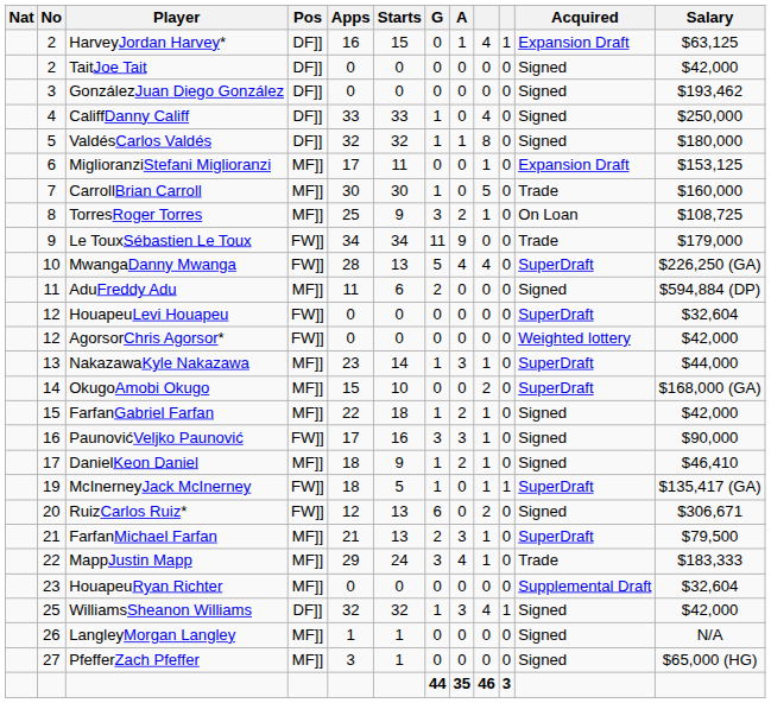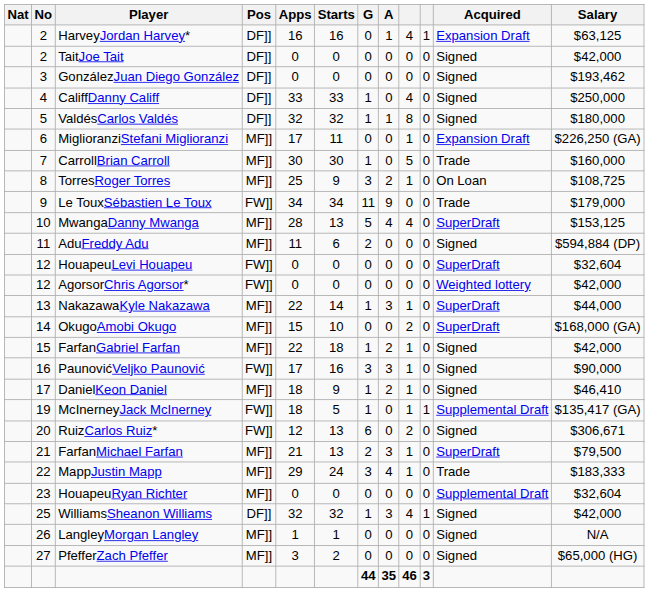 <table class="wikitable sortable">
 <tr>
 <th>Nat</th>
 <th>No</th>
 <th>Player</th>
 <th>Pos</th>
 <th>Apps</th>
 <th>Starts</th>
 <th>G</th>
 <th>A</th>
 <th></th>
 <th></th>
 <th>Acquired</th>
 <th>Salary</th>
 </tr>
 <tr align=center>
 <td></td>
 <td>2</td>
 <td align=left><span>Harvey</span><a href='#'>Jordan Harvey</a>*</td>
 <td [[>DF]]</td>
 <td>16</td>
-<td>15</td>
+<td>16</td>
 <td>0</td>
 <td>1</td>
 <td>4</td>
 <td>1</td>
 <td align=left><a href='#'>Expansion Draft</a></td>
 <td>$63,125</td>
 </tr>
 <tr align=center>
 <td></td>
 <td>2</td>
 <td align=left><span>Tait</span><a href='#'>Joe Tait</a></td>
 <td [[>DF]]</td>
 <td>0</td>
 <td>0</td>
 <td>0</td>
 <td>0</td>
 <td>0</td>
 <td>0</td>
 <td align=left>Signed</td>
 <td>$42,000</td>
 </tr>
 <tr align=center>
 <td></td>
 <td>3</td>
 <td align=left><span>González</span><a href='#'>Juan Diego González</a></td>
 <td [[>DF]]</td>
 <td>0</td>
 <td>0</td>
 <td>0</td>
 <td>0</td>
 <td>0</td>
 <td>0</td>
 <td align=left>Signed</td>
 <td>$193,462</td>
 </tr>
 <tr align=center>
 <td></td>
 <td>4</td>
 <td align=left><span>Califf</span><a href='#'>Danny Califf</a></td>
 <td [[>DF]]</td>
 <td>33</td>
 <td>33</td>
 <td>1</td>
 <td>0</td>
 <td>4</td>
 <td>0</td>
 <td align=left>Signed</td>
 <td>$250,000</td>
 </tr>
 <tr align=center>
 <td></td>
 <td>5</td>
 <td align=left><span>Valdés</span><a href='#'>Carlos Valdés</a></td>
 <td [[>DF]]</td>
 <td>32</td>
 <td>32</td>
 <td>1</td>
 <td>1</td>
 <td>8</td>
 <td>0</td>
 <td align=left>Signed</td>
 <td>$180,000</td>
 </tr>
 <tr align=center>
 <td></td>
 <td>6</td>
 <td align=left><span>Miglioranzi</span><a href='#'>Stefani Miglioranzi</a></td>
 <td [[>MF]]</td>
 <td>17</td>
 <td>11</td>
 <td>0</td>
 <td>0</td>
 <td>1</td>
 <td>0</td>
 <td align=left><a href='#'>Expansion Draft</a></td>
-<td>$153,125</td>
+<td>$226,250 (GA)</td>
 </tr>
 <tr align=center>
 <td></td>
 <td>7</td>
 <td align=left><span>Carroll</span><a href='#'>Brian Carroll</a></td>
 <td [[>MF]]</td>
 <td>30</td>
 <td>30</td>
 <td>1</td>
 <td>0</td>
 <td>5</td>
 <td>0</td>
 <td align=left>Trade</td>
 <td>$160,000</td>
 </tr>
 <tr align=center>
 <td></td>
 <td>8</td>
 <td align=left><span>Torres</span><a href='#'>Roger Torres</a></td>
 <td [[>MF]]</td>
 <td>25</td>
 <td>9</td>
 <td>3</td>
 <td>2</td>
 <td>1</td>
 <td>0</td>
 <td align=left>On Loan</td>
 <td>$108,725</td>
 </tr>
 <tr align=center>
 <td></td>
 <td>9</td>
 <td align=left><span>Le Toux</span><a href='#'>Sébastien Le Toux</a></td>
 <td [[>FW]]</td>
 <td>34</td>
 <td>34</td>
 <td>11</td>
 <td>9</td>
 <td>0</td>
 <td>0</td>
 <td align=left>Trade</td>
 <td>$179,000</td>
 </tr>
 <tr align=center>
 <td></td>
 <td>10</td>
 <td align=left><span>Mwanga</span><a href='#'>Danny Mwanga</a></td>
-<td [[>FW]]</td>
+<td [[>MF]]</td>
 <td>28</td>
 <td>13</td>
 <td>5</td>
 <td>4</td>
 <td>4</td>
 <td>0</td>
 <td align=left><a href='#'>SuperDraft</a></td>
-<td>$226,250 (GA)</td>
+<td>$153,125</td>
 </tr>
 <tr align=center>
 <td></td>
 <td>11</td>
 <td align=left><span>Adu</span><a href='#'>Freddy Adu</a></td>
 <td [[>MF]]</td>
 <td>11</td>
 <td>6</td>
 <td>2</td>
 <td>0</td>
 <td>0</td>
 <td>0</td>
 <td align=left>Signed</td>
 <td>$594,884 (DP)</td>
 </tr>
 <tr align=center>
 <td></td>
 <td>12</td>
 <td align=left><span>Houapeu</span><a href='#'>Levi Houapeu</a></td>
 <td [[>FW]]</td>
 <td>0</td>
 <td>0</td>
 <td>0</td>
 <td>0</td>
 <td>0</td>
 <td>0</td>
 <td align=left><a href='#'>SuperDraft</a></td>
 <td>$32,604</td>
 </tr>
 <tr align=center>
 <td></td>
 <td>12</td>
 <td align=left><span>Agorsor</span><a href='#'>Chris Agorsor</a>*</td>
 <td [[>FW]]</td>
 <td>0</td>
 <td>0</td>
 <td>0</td>
 <td>0</td>
 <td>0</td>
 <td>0</td>
 <td align=left><a href='#'>Weighted lottery</a></td>
 <td>$42,000</td>
 </tr>
 <tr align=center>
 <td></td>
 <td>13</td>
 <td align=left><span>Nakazawa</span><a href='#'>Kyle Nakazawa</a></td>
 <td [[>MF]]</td>
-<td>23</td>
+<td>22</td>
 <td>14</td>
 <td>1</td>
 <td>3</td>
 <td>1</td>
 <td>0</td>
 <td align=left><a href='#'>SuperDraft</a></td>
 <td>$44,000</td>
 </tr>
 <tr align=center>
 <td></td>
 <td>14</td>
 <td align=left><span>Okugo</span><a href='#'>Amobi Okugo</a></td>
 <td [[>MF]]</td>
 <td>15</td>
 <td>10</td>
 <td>0</td>
 <td>0</td>
 <td>2</td>
 <td>0</td>
 <td align=left><a href='#'>SuperDraft</a></td>
 <td>$168,000 (GA)</td>
 </tr>
 <tr align=center>
 <td></td>
 <td>15</td>
 <td align=left><span>Farfan</span><a href='#'>Gabriel Farfan</a></td>
 <td [[>MF]]</td>
 <td>22</td>
 <td>18</td>
 <td>1</td>
 <td>2</td>
 <td>1</td>
 <td>0</td>
 <td align=left>Signed</td>
 <td>$42,000</td>
 </tr>
 <tr align=center>
 <td></td>
 <td>16</td>
 <td align=left><span>Paunović</span><a href='#'>Veljko Paunović</a></td>
 <td [[>FW]]</td>
 <td>17</td>
 <td>16</td>
 <td>3</td>
 <td>3</td>
 <td>1</td>
 <td>0</td>
 <td align=left>Signed</td>
 <td>$90,000</td>
 </tr>
 <tr align=center>
 <td></td>
 <td>17</td>
 <td align=left><span>Daniel</span><a href='#'>Keon Daniel</a></td>
 <td [[>MF]]</td>
 <td>18</td>
 <td>9</td>
 <td>1</td>
 <td>2</td>
 <td>1</td>
 <td>0</td>
 <td align=left>Signed</td>
 <td>$46,410</td>
 </tr>
 <tr align=center>
 <td></td>
 <td>19</td>
 <td align=left><span>McInerney</span><a href='#'>Jack McInerney</a></td>
 <td [[>FW]]</td>
 <td>18</td>
 <td>5</td>
 <td>1</td>
 <td>0</td>
 <td>1</td>
 <td>1</td>
-<td align=left><a href='#'>SuperDraft</a></td>
+<td align=left><a href='#'>Supplemental Draft</a></td>
 <td>$135,417 (GA)</td>
 </tr>
 <tr align=center>
 <td></td>
 <td>20</td>
 <td align=left><span>Ruiz</span><a href='#'>Carlos Ruiz</a>*</td>
 <td [[>FW]]</td>
 <td>12</td>
 <td>13</td>
 <td>6</td>
 <td>0</td>
 <td>2</td>
 <td>0</td>
 <td align=left>Signed</td>
 <td>$306,671</td>
 </tr>
 <tr align=center>
 <td></td>
 <td>21</td>
 <td align=left><span>Farfan</span><a href='#'>Michael Farfan</a></td>
 <td [[>MF]]</td>
 <td>21</td>
 <td>13</td>
 <td>2</td>
 <td>3</td>
 <td>1</td>
 <td>0</td>
 <td align=left><a href='#'>SuperDraft</a></td>
 <td>$79,500</td>
 </tr>
 <tr align=center>
 <td></td>
 <td>22</td>
 <td align=left><span>Mapp</span><a href='#'>Justin Mapp</a></td>
 <td [[>MF]]</td>
 <td>29</td>
 <td>24</td>
 <td>3</td>
 <td>4</td>
 <td>1</td>
 <td>0</td>
 <td align=left>Trade</td>
 <td>$183,333</td>
 </tr>
 <tr align=center>
 <td></td>
 <td>23</td>
 <td align=left><span>Houapeu</span><a href='#'>Ryan Richter</a></td>
 <td [[>MF]]</td>
 <td>0</td>
 <td>0</td>
 <td>0</td>
 <td>0</td>
 <td>0</td>
 <td>0</td>
 <td align=left><a href='#'>Supplemental Draft</a></td>
 <td>$32,604</td>
 </tr>
 <tr align=center>
 <td></td>
 <td>25</td>
 <td align=left><span>Williams</span><a href='#'>Sheanon Williams</a></td>
 <td [[>DF]]</td>
 <td>32</td>
 <td>32</td>
 <td>1</td>
 <td>3</td>
 <td>4</td>
 <td>1</td>
 <td align=left>Signed</td>
 <td>$42,000</td>
 </tr>
 <tr align=center>
 <td></td>
 <td>26</td>
 <td align=left><span>Langley</span><a href='#'>Morgan Langley</a></td>
 <td [[>MF]]</td>
 <td>1</td>
 <td>1</td>
 <td>0</td>
 <td>0</td>
 <td>0</td>
 <td>0</td>
 <td align=left>Signed</td>
 <td>N/A</td>
 </tr>
 <tr align=center>
 <td></td>
 <td>27</td>
 <td align=left><span>Pfeffer</span><a href='#'>Zach Pfeffer</a></td>
 <td [[>MF]]</td>
 <td>3</td>
-<td>1</td>
+<td>2</td>
 <td>0</td>
 <td>0</td>
 <td>0</td>
 <td>0</td>
 <td align=left>Signed</td>
 <td>$65,000 (HG)</td>
 </tr>
 <tr style="text-align:center;" class="sortbottom">
 <td></td>
 <td></td>
 <td></td>
 <td></td>
 <td></td>
 <td></td>
 <td><strong>44</strong></td>
 <td><strong>35</strong></td>
 <td><strong>46</strong></td>
 <td><strong>3</strong></td>
 <td></td>
 <td></td>
 </tr>
 </table>
